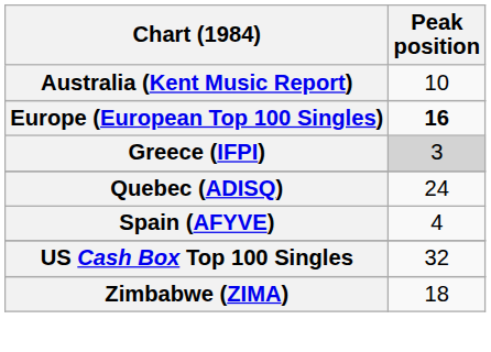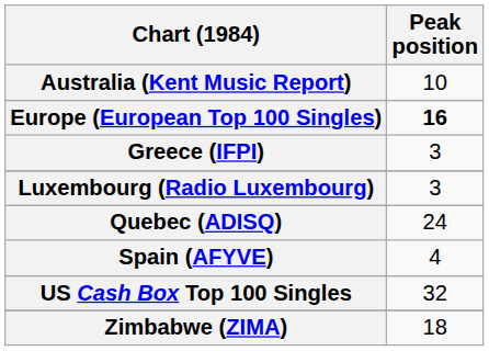 <table class="wikitable sortable plainrowheaders" style="text-align:center">
 <tr>
 <th scope="col">Chart (1984)</th>
 <th scope="col">Peak<br>position</th>
 </tr>
 <tr>
 <th scope="row">Australia (<a href='#'>Kent Music Report</a>)</th>
 <td>10</td>
 </tr>
 <tr>
 </tr>
 <tr>
 </tr>
 <tr>
 <th scope="row">Europe (<a href='#'>European Top 100 Singles</a>)</th>
 <td><strong>16</strong></td>
 </tr>
 <tr>
 <th scope="row">Greece (<a href='#'>IFPI</a>)</th>
-<td style="background: lightgrey;">3</td>
+<td>3</td>
 </tr>
 <tr>
+</tr>
+<tr>
+<th scope="row">Luxembourg (<a href='#'>Radio Luxembourg</a>)</th>
+<td align="center">3</td>
 </tr>
 <tr>
 </tr>
 <tr>
 </tr>
 <tr>
 </tr>
 <tr>
 </tr>
 <tr>
 <th scope="row">Quebec (<a href='#'>ADISQ</a>)</th>
 <td align="center">24</td>
 </tr>
 <tr>
 <th scope="row">Spain (<a href='#'>AFYVE</a>)</th>
 <td>4</td>
 </tr>
 <tr>
 </tr>
 <tr>
 </tr>
 <tr>
 </tr>
 <tr>
 </tr>
 <tr>
 </tr>
 <tr>
 <th scope="row">US <em><a href='#'>Cash Box</a></em> Top 100 Singles</th>
 <td>32</td>
 </tr>
 <tr>
 </tr>
 <tr>
 <th scope="row">Zimbabwe (<a href='#'>ZIMA</a>)</th>
 <td>18</td>
 </tr>
 </table>
